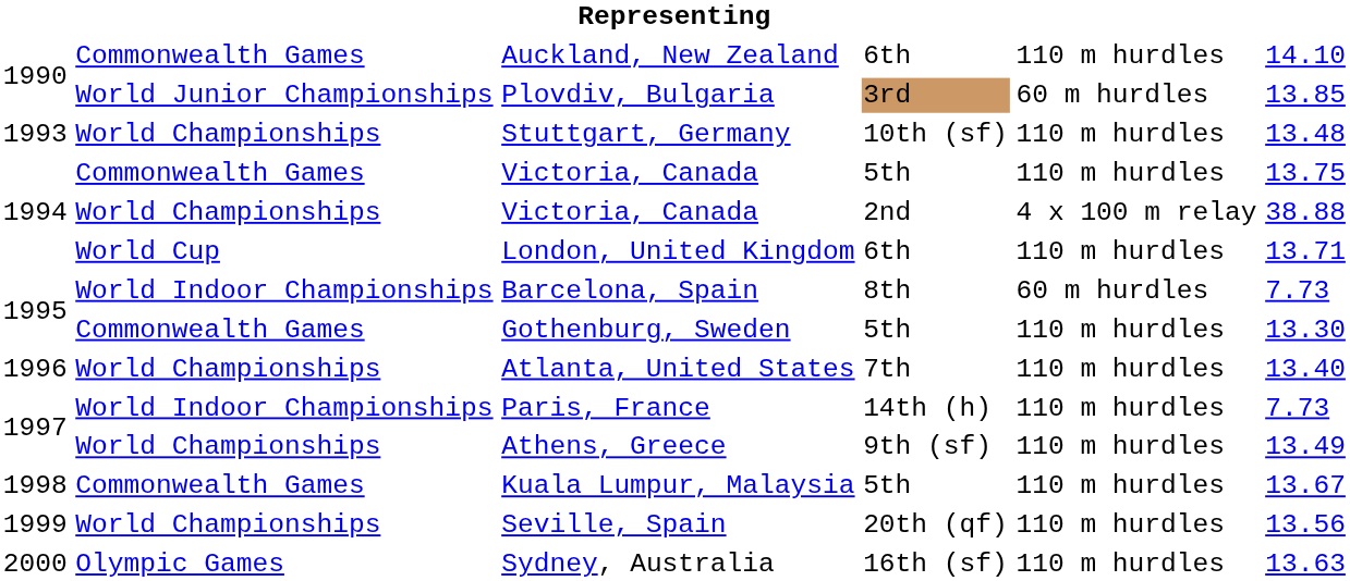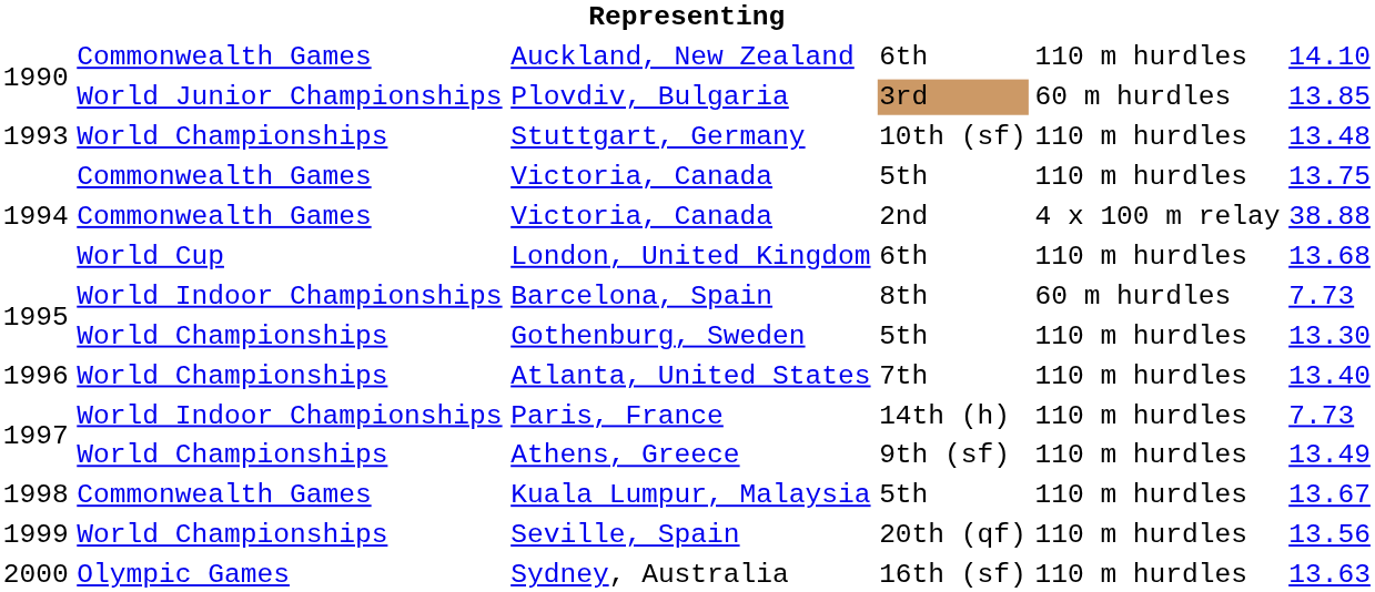 <table>
 <tr>
 <th colspan="6">Representing </th>
 </tr>
 <tr>
 <td rowspan=2>1990</td>
 <td><a href='#'>Commonwealth Games</a></td>
 <td><a href='#'>Auckland, New Zealand</a></td>
 <td>6th</td>
 <td>110 m hurdles</td>
 <td><a href='#'>14.10</a></td>
 </tr>
 <tr>
 <td><a href='#'>World Junior Championships</a></td>
 <td><a href='#'>Plovdiv, Bulgaria</a></td>
 <td bgcolor=cc9966>3rd</td>
 <td>60 m hurdles</td>
 <td><a href='#'>13.85</a></td>
 </tr>
 <tr>
 <td>1993</td>
 <td><a href='#'>World Championships</a></td>
 <td><a href='#'>Stuttgart, Germany</a></td>
 <td>10th (sf)</td>
 <td>110 m hurdles</td>
 <td><a href='#'>13.48</a></td>
 </tr>
 <tr>
 <td rowspan=3>1994</td>
 <td><a href='#'>Commonwealth Games</a></td>
 <td><a href='#'>Victoria, Canada</a></td>
 <td>5th</td>
 <td>110 m hurdles</td>
 <td><a href='#'>13.75</a></td>
 </tr>
 <tr>
-<td><a href='#'>World Championships</a></td>
+<td><a href='#'>Commonwealth Games</a></td>
 <td><a href='#'>Victoria, Canada</a></td>
 <td>2nd</td>
 <td>4 x 100 m relay</td>
 <td><a href='#'>38.88</a></td>
 </tr>
 <tr>
 <td><a href='#'>World Cup</a></td>
 <td><a href='#'>London, United Kingdom</a></td>
 <td>6th</td>
 <td>110 m hurdles</td>
-<td><a href='#'>13.71</a></td>
+<td><a href='#'>13.68</a></td>
 </tr>
 <tr>
 <td rowspan=2>1995</td>
 <td><a href='#'>World Indoor Championships</a></td>
 <td><a href='#'>Barcelona, Spain</a></td>
 <td>8th</td>
 <td>60 m hurdles</td>
 <td><a href='#'>7.73</a></td>
 </tr>
 <tr>
-<td><a href='#'>Commonwealth Games</a></td>
+<td><a href='#'>World Championships</a></td>
 <td><a href='#'>Gothenburg, Sweden</a></td>
 <td>5th</td>
 <td>110 m hurdles</td>
 <td><a href='#'>13.30</a></td>
 </tr>
 <tr>
 <td>1996</td>
 <td><a href='#'>World Championships</a></td>
 <td><a href='#'>Atlanta, United States</a></td>
 <td>7th</td>
 <td>110 m hurdles</td>
 <td><a href='#'>13.40</a></td>
 </tr>
 <tr>
 <td rowspan=2>1997</td>
 <td><a href='#'>World Indoor Championships</a></td>
 <td><a href='#'>Paris, France</a></td>
 <td>14th (h)</td>
 <td>110 m hurdles</td>
 <td><a href='#'>7.73</a></td>
 </tr>
 <tr>
 <td><a href='#'>World Championships</a></td>
 <td><a href='#'>Athens, Greece</a></td>
 <td>9th (sf)</td>
 <td>110 m hurdles</td>
 <td><a href='#'>13.49</a></td>
 </tr>
 <tr>
 <td>1998</td>
 <td><a href='#'>Commonwealth Games</a></td>
 <td><a href='#'>Kuala Lumpur, Malaysia</a></td>
 <td>5th</td>
 <td>110 m hurdles</td>
 <td><a href='#'>13.67</a></td>
 </tr>
 <tr>
 <td>1999</td>
 <td><a href='#'>World Championships</a></td>
 <td><a href='#'>Seville, Spain</a></td>
 <td>20th (qf)</td>
 <td>110 m hurdles</td>
 <td><a href='#'>13.56</a></td>
 </tr>
 <tr>
 <td>2000</td>
 <td><a href='#'>Olympic Games</a></td>
 <td><a href='#'>Sydney</a>, Australia</td>
 <td>16th (sf)</td>
 <td>110 m hurdles</td>
 <td><a href='#'>13.63</a></td>
 </tr>
 </table>
